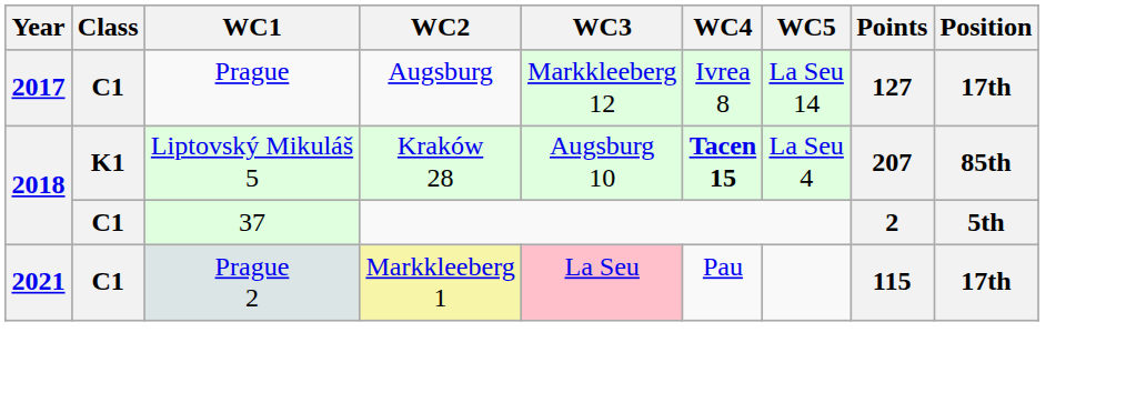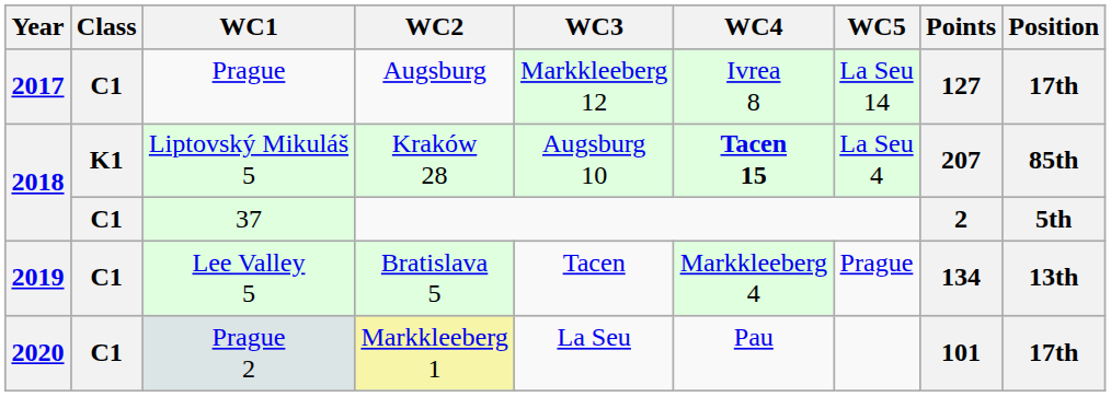 <table class="wikitable" style="font-size: 90%; text-align: center">
 <tr>
 <th>Year</th>
 <th>Class</th>
 <th>WC1</th>
 <th>WC2</th>
 <th>WC3</th>
 <th>WC4</th>
 <th>WC5</th>
 <th>Points</th>
 <th>Position</th>
 </tr>
 <tr>
 <th><a href='#'>2017</a></th>
 <th>C1</th>
 <td><a href='#'>Prague</a> <br> </td>
 <td><a href='#'>Augsburg</a> <br> </td>
 <td style="background:#DFFFDF;"><a href='#'>Markkleeberg</a><br>12</td>
 <td style="background:#DFFFDF;"><a href='#'>Ivrea</a> <br>8</td>
 <td style="background:#DFFFDF;"><a href='#'>La Seu</a> <br>14</td>
 <th>127</th>
 <th>17th</th>
 </tr>
 <tr>
 <th rowspan=2><a href='#'>2018</a></th>
 <th>K1</th>
 <td style="background:#DFFFDF;"><a href='#'>Liptovský Mikuláš</a> <br>5</td>
 <td style="background:#DFFFDF;"><a href='#'>Kraków</a> <br>28</td>
 <td style="background:#DFFFDF;"><a href='#'>Augsburg</a> <br>10</td>
 <td style="background:#DFFFDF;"><strong><a href='#'>Tacen</a> <br>15</strong></td>
 <td style="background:#DFFFDF;"><a href='#'>La Seu</a> <br>4</td>
 <th>207</th>
 <th>85th</th>
 </tr>
 <tr>
 <th>C1</th>
 <td style="background:#DFFFDF;">37</td>
 <td colspan=4></td>
 <th>2</th>
 <th>5th</th>
 </tr>
 <tr>
-<th><a href='#'>2021</a></th>
+<th><a href='#'>2019</a></th>
+<th>C1</th>
+<td style="background:#DFFFDF;"><a href='#'>Lee Valley</a> <br>5</td>
+<td style="background:#DFFFDF;"><a href='#'>Bratislava</a> <br>5</td>
+<td><a href='#'>Tacen</a> <br> </td>
+<td style="background:#DFFFDF;"><a href='#'>Markkleeberg</a><br>4</td>
+<td><a href='#'>Prague</a> <br> </td>
+<th>134</th>
+<th>13th</th>
+</tr>
+<tr>
+<th><a href='#'>2020</a></th>
 <th>C1</th>
 <td style="background:#DCE5E5;"><a href='#'>Prague</a> <br>2</td>
 <td style="background:#F7F6A8;"><a href='#'>Markkleeberg</a><br>1</td>
-<td style="background: pink;"><a href='#'>La Seu</a> <br> </td>
+<td><a href='#'>La Seu</a> <br> </td>
 <td><a href='#'>Pau</a> <br> </td>
 <td></td>
-<th>115</th>
+<th>101</th>
 <th>17th</th>
 </tr>
 </table>
